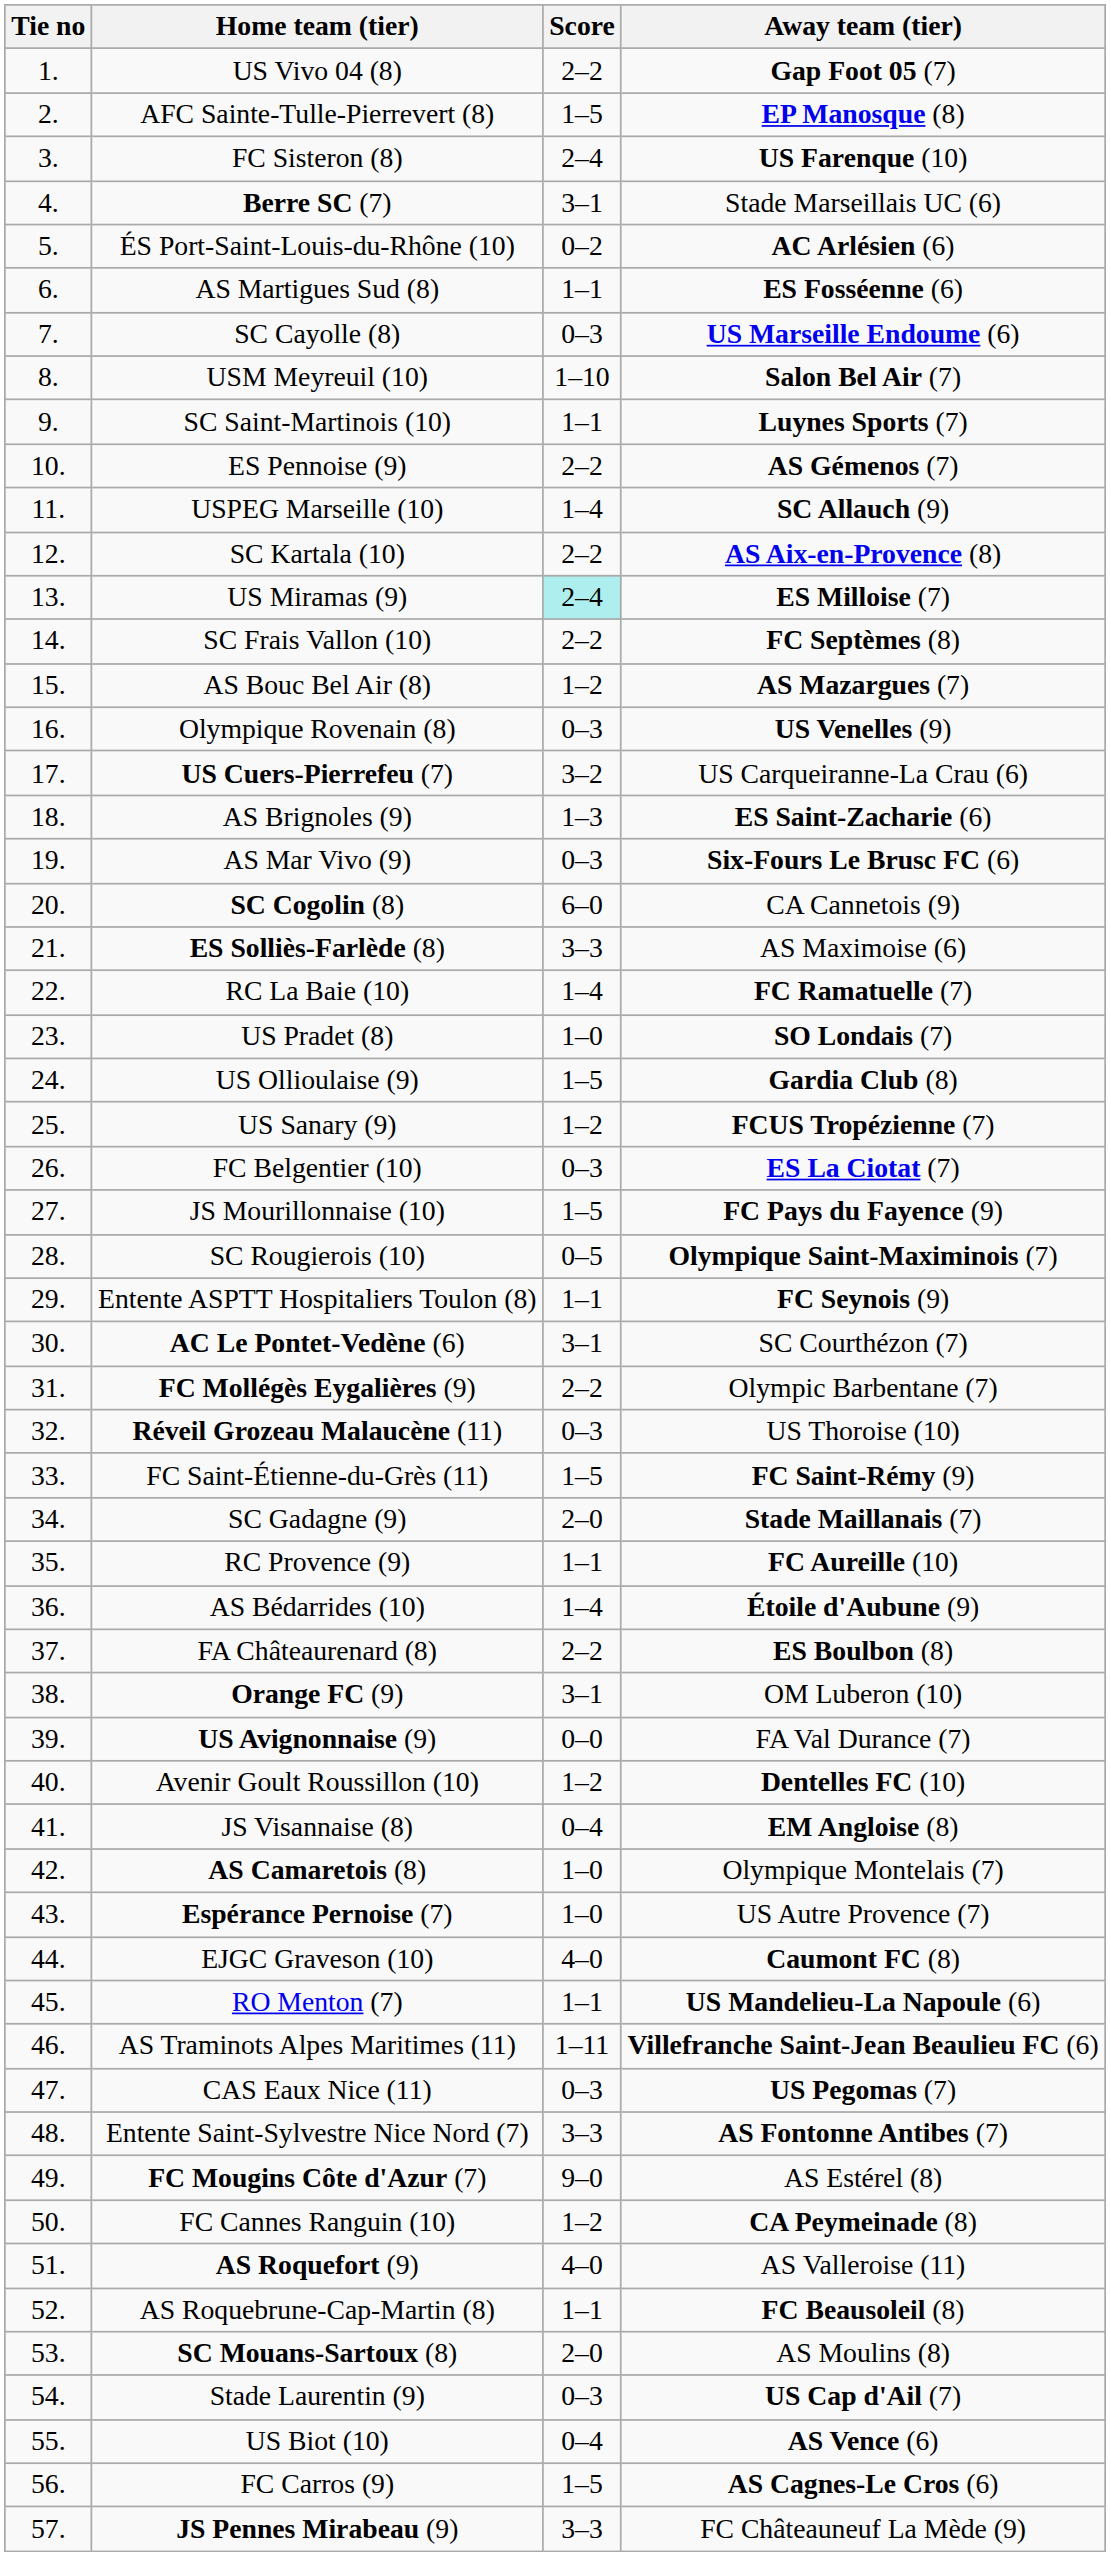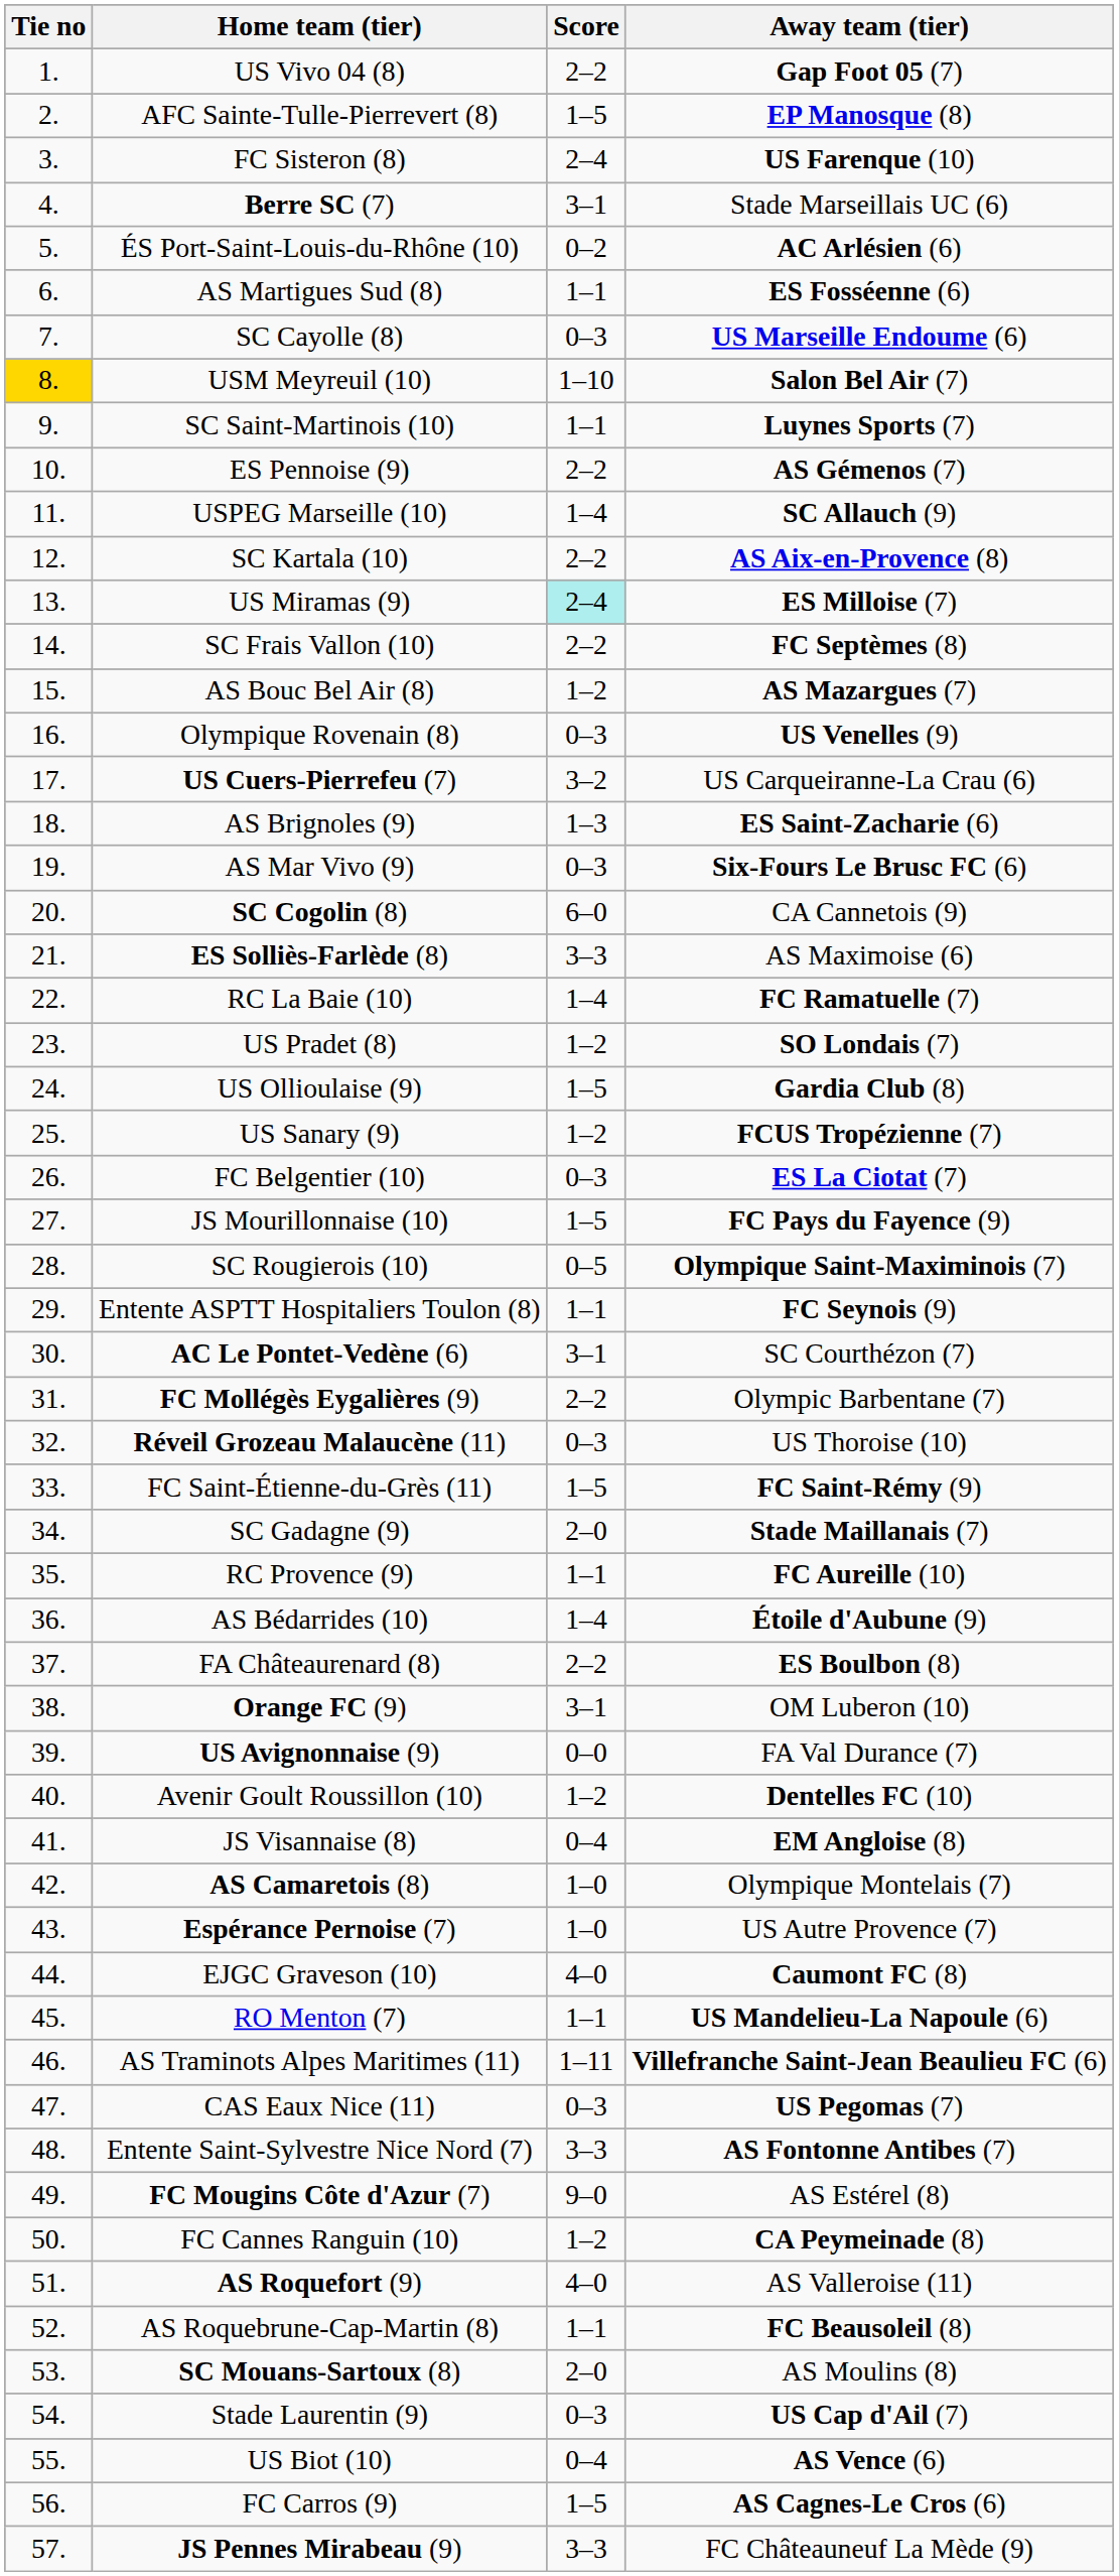 <table class="wikitable" style="text-align: center">
 <tr>
 <th>Tie no</th>
 <th>Home team (tier)</th>
 <th>Score</th>
 <th>Away team (tier)</th>
 </tr>
 <tr>
 <td>1.</td>
 <td>US Vivo 04 (8)</td>
 <td>2–2 </td>
 <td><strong>Gap Foot 05</strong> (7)</td>
 </tr>
 <tr>
 <td>2.</td>
 <td>AFC Sainte-Tulle-Pierrevert (8)</td>
 <td>1–5</td>
 <td><strong><a href='#'>EP Manosque</a></strong> (8)</td>
 </tr>
 <tr>
 <td>3.</td>
 <td>FC Sisteron (8)</td>
 <td>2–4</td>
 <td><strong>US Farenque</strong> (10)</td>
 </tr>
 <tr>
 <td>4.</td>
 <td><strong>Berre SC</strong> (7)</td>
 <td>3–1</td>
 <td>Stade Marseillais UC (6)</td>
 </tr>
 <tr>
 <td>5.</td>
 <td>ÉS Port-Saint-Louis-du-Rhône (10)</td>
 <td>0–2</td>
 <td><strong>AC Arlésien</strong> (6)</td>
 </tr>
 <tr>
 <td>6.</td>
 <td>AS Martigues Sud (8)</td>
 <td>1–1 </td>
 <td><strong>ES Fosséenne</strong> (6)</td>
 </tr>
 <tr>
 <td>7.</td>
 <td>SC Cayolle (8)</td>
 <td>0–3</td>
 <td><strong><a href='#'>US Marseille Endoume</a></strong> (6)</td>
 </tr>
 <tr>
-<td>8.</td>
+<td style="background: gold;">8.</td>
 <td>USM Meyreuil (10)</td>
 <td>1–10</td>
 <td><strong>Salon Bel Air</strong> (7)</td>
 </tr>
 <tr>
 <td>9.</td>
 <td>SC Saint-Martinois (10)</td>
 <td>1–1 </td>
 <td><strong>Luynes Sports</strong> (7)</td>
 </tr>
 <tr>
 <td>10.</td>
 <td>ES Pennoise (9)</td>
 <td>2–2 </td>
 <td><strong>AS Gémenos</strong> (7)</td>
 </tr>
 <tr>
 <td>11.</td>
 <td>USPEG Marseille (10)</td>
 <td>1–4</td>
 <td><strong>SC Allauch</strong> (9)</td>
 </tr>
 <tr>
 <td>12.</td>
 <td>SC Kartala (10)</td>
 <td>2–2 </td>
 <td><strong><a href='#'>AS Aix-en-Provence</a></strong> (8)</td>
 </tr>
 <tr>
 <td>13.</td>
 <td>US Miramas (9)</td>
 <td style="background: paleturquoise;">2–4</td>
 <td><strong>ES Milloise</strong> (7)</td>
 </tr>
 <tr>
 <td>14.</td>
 <td>SC Frais Vallon (10)</td>
 <td>2–2 </td>
 <td><strong>FC Septèmes</strong> (8)</td>
 </tr>
 <tr>
 <td>15.</td>
 <td>AS Bouc Bel Air (8)</td>
 <td>1–2</td>
 <td><strong>AS Mazargues</strong> (7)</td>
 </tr>
 <tr>
 <td>16.</td>
 <td>Olympique Rovenain (8)</td>
 <td>0–3</td>
 <td><strong>US Venelles</strong> (9)</td>
 </tr>
 <tr>
 <td>17.</td>
 <td><strong>US Cuers-Pierrefeu</strong> (7)</td>
 <td>3–2</td>
 <td>US Carqueiranne-La Crau (6)</td>
 </tr>
 <tr>
 <td>18.</td>
 <td>AS Brignoles (9)</td>
 <td>1–3</td>
 <td><strong>ES Saint-Zacharie</strong> (6)</td>
 </tr>
 <tr>
 <td>19.</td>
 <td>AS Mar Vivo (9)</td>
 <td>0–3</td>
 <td><strong>Six-Fours Le Brusc FC</strong> (6)</td>
 </tr>
 <tr>
 <td>20.</td>
 <td><strong>SC Cogolin</strong> (8)</td>
 <td>6–0</td>
 <td>CA Cannetois (9)</td>
 </tr>
 <tr>
 <td>21.</td>
 <td><strong>ES Solliès-Farlède</strong> (8)</td>
 <td>3–3 </td>
 <td>AS Maximoise (6)</td>
 </tr>
 <tr>
 <td>22.</td>
 <td>RC La Baie (10)</td>
 <td>1–4</td>
 <td><strong>FC Ramatuelle</strong> (7)</td>
 </tr>
 <tr>
 <td>23.</td>
 <td>US Pradet (8)</td>
-<td>1–0</td>
+<td>1–2</td>
 <td><strong>SO Londais</strong> (7)</td>
 </tr>
 <tr>
 <td>24.</td>
 <td>US Ollioulaise (9)</td>
 <td>1–5</td>
 <td><strong>Gardia Club</strong> (8)</td>
 </tr>
 <tr>
 <td>25.</td>
 <td>US Sanary (9)</td>
 <td>1–2</td>
 <td><strong>FCUS Tropézienne</strong> (7)</td>
 </tr>
 <tr>
 <td>26.</td>
 <td>FC Belgentier (10)</td>
 <td>0–3</td>
 <td><strong><a href='#'>ES La Ciotat</a></strong> (7)</td>
 </tr>
 <tr>
 <td>27.</td>
 <td>JS Mourillonnaise (10)</td>
 <td>1–5</td>
 <td><strong>FC Pays du Fayence</strong> (9)</td>
 </tr>
 <tr>
 <td>28.</td>
 <td>SC Rougierois (10)</td>
 <td>0–5</td>
 <td><strong>Olympique Saint-Maximinois</strong> (7)</td>
 </tr>
 <tr>
 <td>29.</td>
 <td>Entente ASPTT Hospitaliers Toulon (8)</td>
 <td>1–1 </td>
 <td><strong>FC Seynois</strong> (9)</td>
 </tr>
 <tr>
 <td>30.</td>
 <td><strong>AC Le Pontet-Vedène</strong> (6)</td>
 <td>3–1</td>
 <td>SC Courthézon (7)</td>
 </tr>
 <tr>
 <td>31.</td>
 <td><strong>FC Mollégès Eygalières</strong> (9)</td>
 <td>2–2 </td>
 <td>Olympic Barbentane (7)</td>
 </tr>
 <tr>
 <td>32.</td>
 <td><strong>Réveil Grozeau Malaucène</strong> (11)</td>
 <td>0–3</td>
 <td>US Thoroise (10)</td>
 </tr>
 <tr>
 <td>33.</td>
 <td>FC Saint-Étienne-du-Grès (11)</td>
 <td>1–5</td>
 <td><strong>FC Saint-Rémy</strong> (9)</td>
 </tr>
 <tr>
 <td>34.</td>
 <td>SC Gadagne (9)</td>
 <td>2–0</td>
 <td><strong>Stade Maillanais</strong> (7)</td>
 </tr>
 <tr>
 <td>35.</td>
 <td>RC Provence (9)</td>
 <td>1–1 </td>
 <td><strong>FC Aureille</strong> (10)</td>
 </tr>
 <tr>
 <td>36.</td>
 <td>AS Bédarrides (10)</td>
 <td>1–4</td>
 <td><strong>Étoile d'Aubune</strong> (9)</td>
 </tr>
 <tr>
 <td>37.</td>
 <td>FA Châteaurenard (8)</td>
 <td>2–2 </td>
 <td><strong>ES Boulbon</strong> (8)</td>
 </tr>
 <tr>
 <td>38.</td>
 <td><strong>Orange FC</strong> (9)</td>
 <td>3–1</td>
 <td>OM Luberon (10)</td>
 </tr>
 <tr>
 <td>39.</td>
 <td><strong>US Avignonnaise</strong> (9)</td>
 <td>0–0 </td>
 <td>FA Val Durance (7)</td>
 </tr>
 <tr>
 <td>40.</td>
 <td>Avenir Goult Roussillon (10)</td>
 <td>1–2</td>
 <td><strong>Dentelles FC</strong> (10)</td>
 </tr>
 <tr>
 <td>41.</td>
 <td>JS Visannaise (8)</td>
 <td>0–4</td>
 <td><strong>EM Angloise</strong> (8)</td>
 </tr>
 <tr>
 <td>42.</td>
 <td><strong>AS Camaretois</strong> (8)</td>
 <td>1–0</td>
 <td>Olympique Montelais (7)</td>
 </tr>
 <tr>
 <td>43.</td>
 <td><strong>Espérance Pernoise</strong> (7)</td>
 <td>1–0</td>
 <td>US Autre Provence (7)</td>
 </tr>
 <tr>
 <td>44.</td>
 <td>EJGC Graveson (10)</td>
 <td>4–0</td>
 <td><strong>Caumont FC</strong> (8)</td>
 </tr>
 <tr>
 <td>45.</td>
 <td><a href='#'>RO Menton</a> (7)</td>
 <td>1–1 </td>
 <td><strong>US Mandelieu-La Napoule</strong> (6)</td>
 </tr>
 <tr>
 <td>46.</td>
 <td>AS Traminots Alpes Maritimes (11)</td>
 <td>1–11</td>
 <td><strong>Villefranche Saint-Jean Beaulieu FC</strong> (6)</td>
 </tr>
 <tr>
 <td>47.</td>
 <td>CAS Eaux Nice (11)</td>
 <td>0–3</td>
 <td><strong>US Pegomas</strong> (7)</td>
 </tr>
 <tr>
 <td>48.</td>
 <td>Entente Saint-Sylvestre Nice Nord (7)</td>
 <td>3–3 </td>
 <td><strong>AS Fontonne Antibes</strong> (7)</td>
 </tr>
 <tr>
 <td>49.</td>
 <td><strong>FC Mougins Côte d'Azur</strong> (7)</td>
 <td>9–0</td>
 <td>AS Estérel (8)</td>
 </tr>
 <tr>
 <td>50.</td>
 <td>FC Cannes Ranguin (10)</td>
 <td>1–2</td>
 <td><strong>CA Peymeinade</strong> (8)</td>
 </tr>
 <tr>
 <td>51.</td>
 <td><strong>AS Roquefort</strong> (9)</td>
 <td>4–0</td>
 <td>AS Valleroise (11)</td>
 </tr>
 <tr>
 <td>52.</td>
 <td>AS Roquebrune-Cap-Martin (8)</td>
 <td>1–1 </td>
 <td><strong>FC Beausoleil</strong> (8)</td>
 </tr>
 <tr>
 <td>53.</td>
 <td><strong>SC Mouans-Sartoux</strong> (8)</td>
 <td>2–0</td>
 <td>AS Moulins (8)</td>
 </tr>
 <tr>
 <td>54.</td>
 <td>Stade Laurentin (9)</td>
 <td>0–3</td>
 <td><strong>US Cap d'Ail</strong> (7)</td>
 </tr>
 <tr>
 <td>55.</td>
 <td>US Biot (10)</td>
 <td>0–4</td>
 <td><strong>AS Vence</strong> (6)</td>
 </tr>
 <tr>
 <td>56.</td>
 <td>FC Carros (9)</td>
 <td>1–5</td>
 <td><strong>AS Cagnes-Le Cros</strong> (6)</td>
 </tr>
 <tr>
 <td>57.</td>
 <td><strong>JS Pennes Mirabeau</strong> (9)</td>
 <td>3–3 </td>
 <td>FC Châteauneuf La Mède (9)</td>
 </tr>
 </table>
